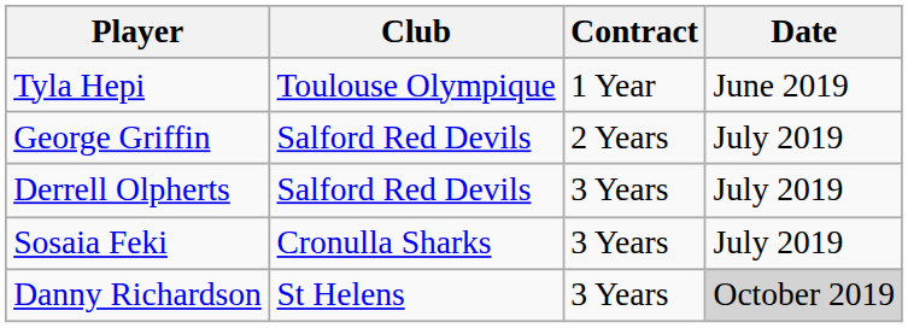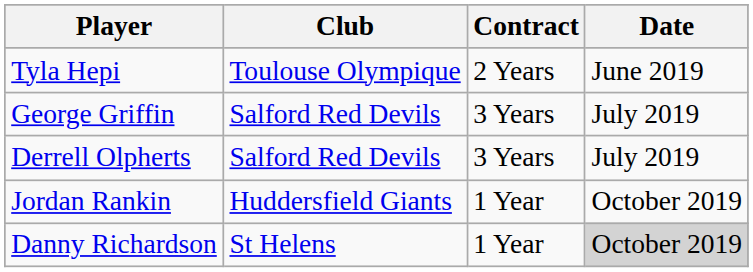 <table class="wikitable">
 <tr>
 <th>Player</th>
 <th>Club</th>
 <th>Contract</th>
 <th>Date</th>
 </tr>
 <tr>
 <td><a href='#'>Tyla Hepi</a></td>
 <td><a href='#'>Toulouse Olympique</a></td>
-<td>1 Year</td>
+<td>2 Years</td>
 <td>June 2019</td>
 </tr>
 <tr>
 <td><a href='#'>George Griffin</a></td>
 <td><a href='#'>Salford Red Devils</a></td>
-<td>2 Years</td>
+<td>3 Years</td>
 <td>July 2019</td>
 </tr>
 <tr>
 <td><a href='#'>Derrell Olpherts</a></td>
 <td><a href='#'>Salford Red Devils</a></td>
 <td>3 Years</td>
 <td>July 2019</td>
 </tr>
 <tr>
-<td><a href='#'>Sosaia Feki</a></td>
-<td><a href='#'>Cronulla Sharks</a></td>
-<td>3 Years</td>
-<td>July 2019</td>
+<td><a href='#'>Jordan Rankin</a></td>
+<td><a href='#'>Huddersfield Giants</a></td>
+<td>1 Year</td>
+<td>October 2019</td>
 </tr>
 <tr>
 <td><a href='#'>Danny Richardson</a></td>
 <td><a href='#'>St Helens</a></td>
-<td>3 Years</td>
+<td>1 Year</td>
 <td style="background: lightgrey;">October 2019</td>
 </tr>
 </table>
